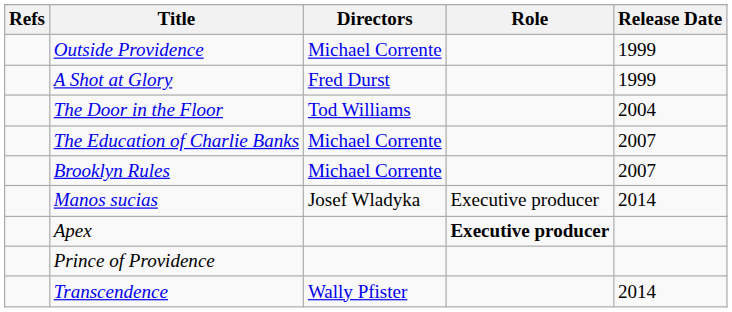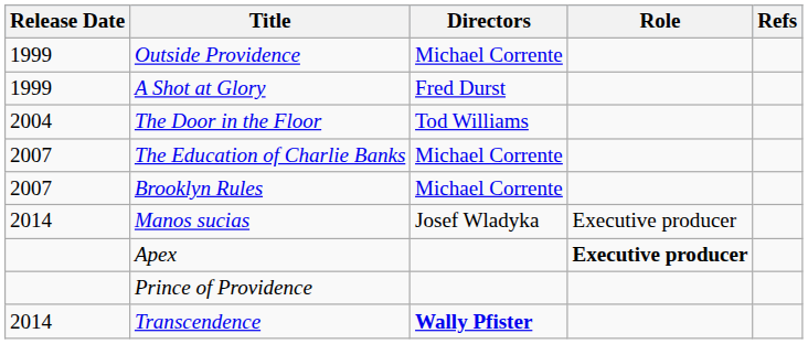 <table class="wikitable sortable">
 <tr style="background:#b0c4de; text-align:center;">
-<th>Refs</th>
+<th>Release Date</th>
 <th>Title</th>
 <th>Directors</th>
 <th>Role</th>
-<th>Release Date</th>
+<th>Refs</th>
 </tr>
 <tr>
-<td></td>
+<td>1999</td>
 <td><em><a href='#'>Outside Providence</a></em></td>
 <td><a href='#'>Michael Corrente</a></td>
 <td></td>
-<td>1999</td>
+<td></td>
 </tr>
 <tr>
-<td></td>
+<td>1999</td>
 <td><em><a href='#'>A Shot at Glory</a></em></td>
 <td><a href='#'>Fred Durst</a></td>
 <td></td>
-<td>1999</td>
+<td></td>
 </tr>
 <tr>
-<td></td>
+<td>2004</td>
 <td><em><a href='#'>The Door in the Floor</a></em></td>
 <td><a href='#'>Tod Williams</a></td>
 <td></td>
-<td>2004</td>
+<td></td>
 </tr>
 <tr>
-<td></td>
+<td>2007</td>
 <td><em><a href='#'>The Education of Charlie Banks</a></em></td>
 <td><a href='#'>Michael Corrente</a></td>
 <td></td>
-<td>2007</td>
+<td></td>
 </tr>
 <tr>
-<td></td>
+<td>2007</td>
 <td><em><a href='#'>Brooklyn Rules</a></em></td>
 <td><a href='#'>Michael Corrente</a></td>
 <td></td>
-<td>2007</td>
+<td></td>
 </tr>
 <tr>
-<td></td>
+<td>2014</td>
 <td><em><a href='#'>Manos sucias</a></em></td>
 <td>Josef Wladyka</td>
 <td>Executive producer</td>
-<td>2014</td>
+<td></td>
 </tr>
 <tr>
 <td></td>
 <td><em>Apex</em></td>
 <td></td>
 <td><strong>Executive producer</strong></td>
 <td></td>
 </tr>
 <tr>
 <td></td>
 <td><em>Prince of Providence</em></td>
 <td></td>
 <td></td>
 <td></td>
 </tr>
 <tr>
+<td>2014</td>
+<td><em><a href='#'>Transcendence</a></em></td>
+<td><strong><a href='#'>Wally Pfister</a></strong></td>
 <td></td>
-<td><em><a href='#'>Transcendence</a></em></td>
-<td><a href='#'>Wally Pfister</a></td>
 <td></td>
-<td>2014</td>
 </tr>
 </table>
